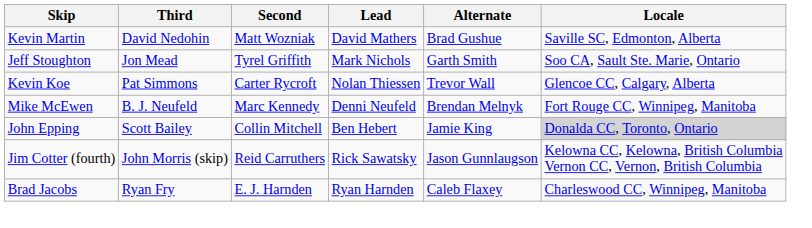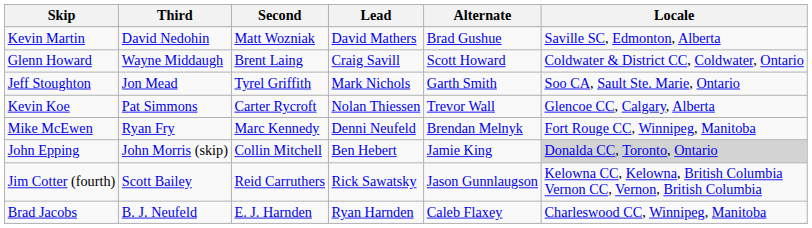 <table class=wikitable>
 <tr>
 <th>Skip</th>
 <th>Third</th>
 <th>Second</th>
 <th>Lead</th>
 <th>Alternate</th>
 <th>Locale</th>
 </tr>
 <tr>
 <td><a href='#'>Kevin Martin</a></td>
 <td><a href='#'>David Nedohin</a></td>
 <td><a href='#'>Matt Wozniak</a></td>
 <td><a href='#'>David Mathers</a></td>
 <td><a href='#'>Brad Gushue</a></td>
 <td> <a href='#'>Saville SC</a>, <a href='#'>Edmonton</a>, <a href='#'>Alberta</a></td>
+</tr>
+<tr>
+<td><a href='#'>Glenn Howard</a></td>
+<td><a href='#'>Wayne Middaugh</a></td>
+<td><a href='#'>Brent Laing</a></td>
+<td><a href='#'>Craig Savill</a></td>
+<td><a href='#'>Scott Howard</a></td>
+<td> <a href='#'>Coldwater & District CC</a>, <a href='#'>Coldwater</a>, <a href='#'>Ontario</a></td>
 </tr>
 <tr>
 <td><a href='#'>Jeff Stoughton</a></td>
 <td><a href='#'>Jon Mead</a></td>
 <td><a href='#'>Tyrel Griffith</a></td>
 <td><a href='#'>Mark Nichols</a></td>
 <td><a href='#'>Garth Smith</a></td>
 <td> <a href='#'>Soo CA</a>, <a href='#'>Sault Ste. Marie</a>, <a href='#'>Ontario</a></td>
 </tr>
 <tr>
 <td><a href='#'>Kevin Koe</a></td>
 <td><a href='#'>Pat Simmons</a></td>
 <td><a href='#'>Carter Rycroft</a></td>
 <td><a href='#'>Nolan Thiessen</a></td>
 <td><a href='#'>Trevor Wall</a></td>
 <td> <a href='#'>Glencoe CC</a>, <a href='#'>Calgary</a>, <a href='#'>Alberta</a></td>
 </tr>
 <tr>
 <td><a href='#'>Mike McEwen</a></td>
-<td><a href='#'>B. J. Neufeld</a></td>
+<td><a href='#'>Ryan Fry</a></td>
 <td><a href='#'>Marc Kennedy</a></td>
 <td><a href='#'>Denni Neufeld</a></td>
 <td><a href='#'>Brendan Melnyk</a></td>
 <td> <a href='#'>Fort Rouge CC</a>, <a href='#'>Winnipeg</a>, <a href='#'>Manitoba</a></td>
 </tr>
 <tr>
 <td><a href='#'>John Epping</a></td>
-<td><a href='#'>Scott Bailey</a></td>
+<td><a href='#'>John Morris</a> (skip)</td>
 <td><a href='#'>Collin Mitchell</a></td>
 <td><a href='#'>Ben Hebert</a></td>
 <td><a href='#'>Jamie King</a></td>
 <td style="background: lightgrey;"> <a href='#'>Donalda CC</a>, <a href='#'>Toronto</a>, <a href='#'>Ontario</a></td>
 </tr>
 <tr>
 <td><a href='#'>Jim Cotter</a> (fourth)</td>
-<td><a href='#'>John Morris</a> (skip)</td>
+<td><a href='#'>Scott Bailey</a></td>
 <td><a href='#'>Reid Carruthers</a></td>
 <td><a href='#'>Rick Sawatsky</a></td>
 <td><a href='#'>Jason Gunnlaugson</a></td>
 <td> <a href='#'>Kelowna CC</a>, <a href='#'>Kelowna</a>, <a href='#'>British Columbia</a> <br>  <a href='#'>Vernon CC</a>, <a href='#'>Vernon</a>, <a href='#'>British Columbia</a></td>
 </tr>
 <tr>
 <td><a href='#'>Brad Jacobs</a></td>
-<td><a href='#'>Ryan Fry</a></td>
+<td><a href='#'>B. J. Neufeld</a></td>
 <td><a href='#'>E. J. Harnden</a></td>
 <td><a href='#'>Ryan Harnden</a></td>
 <td><a href='#'>Caleb Flaxey</a></td>
 <td> <a href='#'>Charleswood CC</a>, <a href='#'>Winnipeg</a>, <a href='#'>Manitoba</a></td>
 </tr>
 </table>
